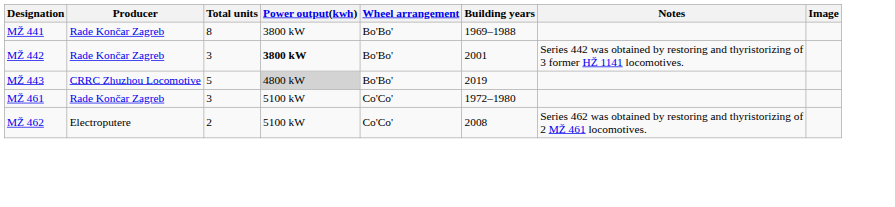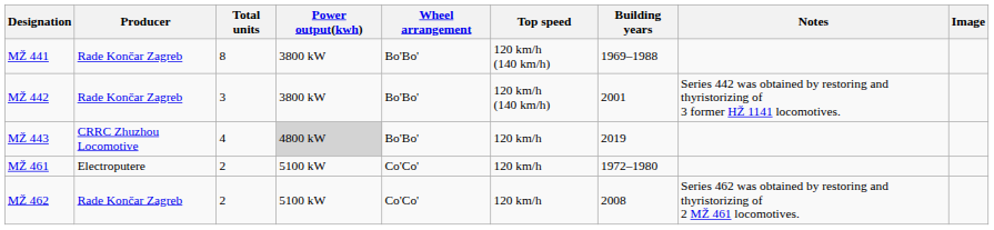 <table class="wikitable sortable">
 <tr>
 <th>Designation</th>
 <th>Producer</th>
 <th>Total units</th>
 <th><a href='#'>Power output</a>(<a href='#'>kwh</a>)</th>
 <th><a href='#'>Wheel arrangement</a></th>
+<th>Top speed</th>
 <th>Building years</th>
 <th class="unsortable">Notes</th>
 <th class="unsortable">Image</th>
 </tr>
 <tr>
 <td><a href='#'>MŽ 441</a></td>
 <td><a href='#'>Rade Končar Zagreb</a></td>
 <td>8</td>
 <td>3800 kW</td>
 <td>Bo'Bo'</td>
+<td>120 km/h (140 km/h)</td>
 <td>1969–1988</td>
 <td></td>
 <td></td>
 </tr>
 <tr>
 <td><a href='#'>MŽ 442</a></td>
 <td><a href='#'>Rade Končar Zagreb</a></td>
 <td>3</td>
-<td><strong>3800 kW</strong></td>
+<td>3800 kW</td>
 <td>Bo'Bo'</td>
+<td>120 km/h (140 km/h)</td>
 <td>2001</td>
 <td>Series 442 was obtained by restoring and thyristorizing of<br> 3 former <a href='#'>HŽ 1141</a> locomotives.</td>
 <td></td>
 </tr>
 <tr>
 <td><a href='#'>MŽ 443</a></td>
 <td><a href='#'>CRRC Zhuzhou Locomotive</a></td>
-<td>5</td>
+<td>4</td>
 <td style="background: lightgrey;">4800 kW</td>
 <td>Bo'Bo'</td>
+<td>120 km/h</td>
 <td>2019</td>
 <td></td>
 <td></td>
 </tr>
 <tr>
 <td><a href='#'>MŽ 461</a></td>
-<td><a href='#'>Rade Končar Zagreb</a></td>
-<td>3</td>
+<td>Electroputere</td>
+<td>2</td>
 <td>5100 kW</td>
 <td>Co'Co'</td>
+<td>120 km/h</td>
 <td>1972–1980</td>
 <td></td>
 <td></td>
 </tr>
 <tr>
 <td><a href='#'>MŽ 462</a></td>
-<td>Electroputere</td>
+<td><a href='#'>Rade Končar Zagreb</a></td>
 <td>2</td>
 <td>5100 kW</td>
 <td>Co'Co'</td>
+<td>120 km/h</td>
 <td>2008</td>
 <td>Series 462 was obtained by restoring and thyristorizing of<br> 2 <a href='#'>MŽ 461</a> locomotives.</td>
 <td></td>
 </tr>
 </table>
